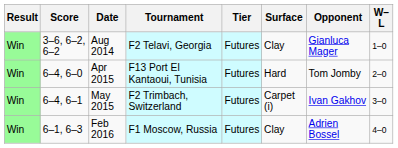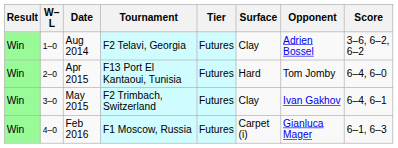 <table class="sortable wikitable">
 <tr>
 <th>Result</th>
-<th class="unsortable">Score</th>
+<th class="unsortable">W–L</th>
 <th>Date</th>
 <th>Tournament</th>
 <th>Tier</th>
 <th>Surface</th>
 <th>Opponent</th>
-<th class="unsortable">W–L</th>
+<th class="unsortable">Score</th>
 </tr>
 <tr>
 <td bgcolor=98FB98>Win</td>
-<td>3–6, 6–2, 6–2</td>
+<td><small>1–0</small></td>
 <td>Aug 2014</td>
 <td style="background:#cffcff;">F2 Telavi, Georgia</td>
 <td style="background:#cffcff;">Futures</td>
 <td>Clay</td>
-<td> <a href='#'>Gianluca Mager</a></td>
-<td><small>1–0</small></td>
+<td> <a href='#'>Adrien Bossel</a></td>
+<td>3–6, 6–2, 6–2</td>
 </tr>
 <tr>
 <td bgcolor=98FB98>Win</td>
-<td>6–4, 6–0</td>
+<td><small>2–0</small></td>
 <td>Apr 2015</td>
 <td style="background:#cffcff;">F13 Port El Kantaoui, Tunisia</td>
 <td style="background:#cffcff;">Futures</td>
 <td>Hard</td>
 <td> Tom Jomby</td>
-<td><small>2–0</small></td>
+<td>6–4, 6–0</td>
 </tr>
 <tr>
 <td bgcolor=98FB98>Win</td>
-<td>6–4, 6–1</td>
+<td><small>3–0</small></td>
 <td>May 2015</td>
 <td style="background:#cffcff;">F2 Trimbach, Switzerland</td>
 <td style="background:#cffcff;">Futures</td>
-<td>Carpet (i)</td>
+<td>Clay</td>
 <td> <a href='#'>Ivan Gakhov</a></td>
-<td><small>3–0</small></td>
+<td>6–4, 6–1</td>
 </tr>
 <tr>
 <td bgcolor=98FB98>Win</td>
-<td>6–1, 6–3</td>
+<td><small>4–0</small></td>
 <td>Feb 2016</td>
 <td style="background:#cffcff;">F1 Moscow, Russia</td>
 <td style="background:#cffcff;">Futures</td>
-<td>Clay</td>
-<td> <a href='#'>Adrien Bossel</a></td>
-<td><small>4–0</small></td>
+<td>Carpet (i)</td>
+<td> <a href='#'>Gianluca Mager</a></td>
+<td>6–1, 6–3</td>
 </tr>
 </table>
